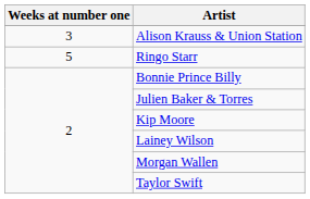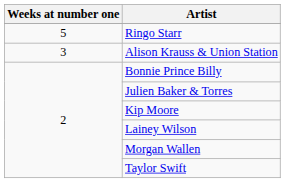 <table class="wikitable plainrowheaders sortable">
 <tr>
 <th scope=col>Weeks at number one</th>
 <th scope=col>Artist</th>
 </tr>
 <tr class=unsortable>
 </tr>
 <tr>
+<td align="center">5</td>
+<td><a href='#'>Ringo Starr</a></td>
+</tr>
+<tr>
 <td align="center">3</td>
 <td><a href='#'>Alison Krauss & Union Station</a></td>
-</tr>
-<tr>
-<td align="center">5</td>
-<td><a href='#'>Ringo Starr</a></td>
 </tr>
 <tr>
 <td align="center" rowspan=6>2</td>
 <td><a href='#'>Bonnie Prince Billy</a></td>
 </tr>
 <tr>
 <td><a href='#'>Julien Baker & Torres</a></td>
 </tr>
 <tr>
 <td><a href='#'>Kip Moore</a></td>
 </tr>
 <tr>
 <td><a href='#'>Lainey Wilson</a></td>
 </tr>
 <tr>
 <td><a href='#'>Morgan Wallen</a></td>
 </tr>
 <tr>
 <td><a href='#'>Taylor Swift</a></td>
 </tr>
 </table>
